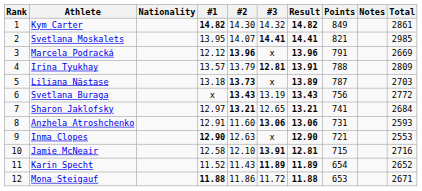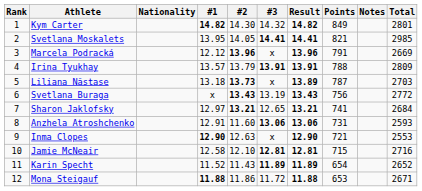 <table class="wikitable sortable" style="text-align:center">
 <tr>
 <th>Rank</th>
 <th>Athlete</th>
 <th>Nationality</th>
 <th>#1</th>
 <th>#2</th>
 <th>#3</th>
 <th>Result</th>
 <th>Points</th>
 <th>Notes</th>
 <th>Total</th>
 </tr>
 <tr>
 <td>1</td>
 <td align=left><a href='#'>Kym Carter</a></td>
 <td align=left></td>
 <td><strong>14.82</strong></td>
 <td>14.30</td>
 <td>14.32</td>
 <td><strong>14.82</strong></td>
 <td>849</td>
 <td></td>
-<td>2861</td>
+<td>2801</td>
 </tr>
 <tr>
 <td>2</td>
 <td align=left><a href='#'>Svetlana Moskalets</a></td>
 <td align=left></td>
 <td>13.95</td>
-<td>14.07</td>
+<td>14.05</td>
 <td><strong>14.41</strong></td>
 <td><strong>14.41</strong></td>
 <td>821</td>
 <td></td>
 <td>2985</td>
 </tr>
 <tr>
 <td>3</td>
 <td align=left><a href='#'>Marcela Podracká</a></td>
 <td align=left></td>
 <td>12.12</td>
 <td><strong>13.96</strong></td>
 <td>x</td>
 <td><strong>13.96</strong></td>
 <td>791</td>
 <td></td>
 <td>2669</td>
 </tr>
 <tr>
 <td>4</td>
 <td align=left><a href='#'>Irina Tyukhay</a></td>
 <td align=left></td>
 <td>13.57</td>
 <td>13.79</td>
-<td><strong>12.81</strong></td>
+<td><strong>13.91</strong></td>
 <td><strong>13.91</strong></td>
 <td>788</td>
 <td></td>
 <td>2809</td>
 </tr>
 <tr>
 <td>5</td>
 <td align=left><a href='#'>Liliana Năstase</a></td>
 <td align=left></td>
 <td>13.18</td>
 <td><strong>13.73</strong></td>
 <td>x</td>
 <td><strong>13.89</strong></td>
 <td>787</td>
 <td></td>
 <td>2703</td>
 </tr>
 <tr>
 <td>6</td>
 <td align=left><a href='#'>Svetlana Buraga</a></td>
 <td align=left></td>
 <td>x</td>
 <td><strong>13.43</strong></td>
 <td>13.19</td>
 <td><strong>13.43</strong></td>
 <td>756</td>
 <td></td>
 <td>2772</td>
 </tr>
 <tr>
 <td>7</td>
 <td align=left><a href='#'>Sharon Jaklofsky</a></td>
 <td align=left></td>
 <td>12.97</td>
 <td><strong>13.21</strong></td>
 <td>12.65</td>
 <td><strong>13.21</strong></td>
 <td>741</td>
 <td></td>
 <td>2684</td>
 </tr>
 <tr>
 <td>8</td>
 <td align=left><a href='#'>Anzhela Atroshchenko</a></td>
 <td align=left></td>
 <td>12.91</td>
 <td>11.60</td>
 <td><strong>13.06</strong></td>
 <td><strong>13.06</strong></td>
 <td>731</td>
 <td></td>
 <td>2593</td>
 </tr>
 <tr>
 <td>9</td>
 <td align=left><a href='#'>Inma Clopes</a></td>
 <td align=left></td>
 <td><strong>12.90</strong></td>
 <td>12.63</td>
 <td>x</td>
 <td><strong>12.90</strong></td>
 <td>721</td>
 <td></td>
 <td>2553</td>
 </tr>
 <tr>
 <td>10</td>
 <td align=left><a href='#'>Jamie McNeair</a></td>
 <td align=left></td>
 <td>12.58</td>
 <td>12.10</td>
-<td><strong>13.91</strong></td>
+<td><strong>12.81</strong></td>
 <td><strong>12.81</strong></td>
 <td>715</td>
 <td></td>
 <td>2716</td>
 </tr>
 <tr>
 <td>11</td>
 <td align=left><a href='#'>Karin Specht</a></td>
 <td align=left></td>
 <td>11.52</td>
 <td>11.43</td>
 <td><strong>11.89</strong></td>
 <td><strong>11.89</strong></td>
 <td>654</td>
 <td></td>
 <td>2652</td>
 </tr>
 <tr>
 <td>12</td>
 <td align=left><a href='#'>Mona Steigauf</a></td>
 <td align=left></td>
 <td><strong>11.88</strong></td>
 <td>11.86</td>
 <td>11.72</td>
 <td><strong>11.88</strong></td>
 <td>653</td>
 <td></td>
 <td>2671</td>
 </tr>
 </table>
